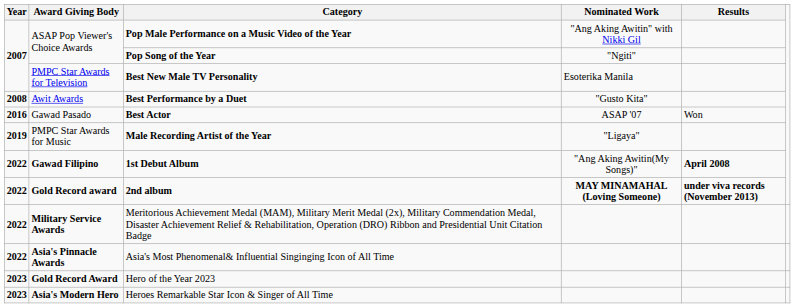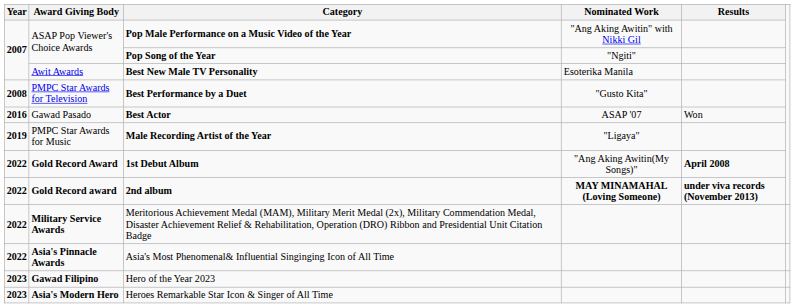 <table class="wikitable">
 <tr>
 <th>Year</th>
 <th>Award Giving Body</th>
 <th>Category</th>
 <th>Nominated Work</th>
 <th>Results</th>
 </tr>
 <tr>
 <td rowspan=3><strong>2007</strong></td>
 <td rowspan=2>ASAP Pop Viewer's Choice Awards</td>
 <td><strong>Pop Male Performance on a Music Video of the Year</strong></td>
 <td align=center>"Ang Aking Awitin" with <a href='#'>Nikki Gil</a></td>
 <td></td>
 </tr>
 <tr>
 <td><strong>Pop Song of the Year</strong></td>
 <td align=center>"Ngiti"</td>
 <td></td>
 </tr>
 <tr>
-<td><a href='#'>PMPC Star Awards for Television</a></td>
+<td><a href='#'>Awit Awards</a></td>
 <td><strong>Best New Male TV Personality</strong></td>
 <td>Esoterika Manila</td>
 <td></td>
 </tr>
 <tr>
 <td><strong>2008</strong></td>
-<td><a href='#'>Awit Awards</a></td>
+<td><a href='#'>PMPC Star Awards for Television</a></td>
 <td><strong>Best Performance by a Duet</strong></td>
 <td align=center>"Gusto Kita"</td>
 <td></td>
 </tr>
 <tr>
 <td><strong>2016</strong></td>
 <td>Gawad Pasado</td>
 <td><strong>Best Actor</strong></td>
 <td align=center>ASAP '07</td>
 <td>Won</td>
 </tr>
 <tr>
 <td><strong>2019</strong></td>
 <td>PMPC Star Awards for Music</td>
 <td><strong>Male Recording Artist of the Year</strong></td>
 <td align=center>"Ligaya"</td>
 <td></td>
 </tr>
 <tr>
 <td><strong>2022</strong></td>
-<td><strong>Gawad Filipino</strong></td>
+<td><strong>Gold Record Award</strong></td>
 <td><strong> 1st Debut Album</strong></td>
 <td align=center>"Ang Aking Awitin(My Songs)"</td>
 <td><strong>April 2008</strong></td>
 </tr>
 <tr>
 <td><strong>2022</strong></td>
 <td><strong>Gold Record award</strong></td>
 <td><strong> 2nd album</strong></td>
 <td align=center><strong>MAY MINAMAHAL (Loving Someone)</strong></td>
 <td><strong> under viva records (November 2013)</strong></td>
 </tr>
 <tr>
 <td><strong>2022</strong></td>
 <td><strong>Military Service Awards</strong></td>
 <td>Meritorious Achievement Medal (MAM), Military Merit Medal (2x), Military Commendation Medal, Disaster Achievement Relief & Rehabilitation, Operation (DRO) Ribbon and Presidential Unit Citation Badge</td>
 <td></td>
 <td></td>
 <td></td>
 </tr>
 <tr>
 <td><strong>2022</strong></td>
 <td><strong>Asia's Pinnacle Awards</strong></td>
 <td>Asia's Most Phenomenal& Influential Singinging Icon of All Time</td>
 <td></td>
 <td></td>
 <td></td>
 </tr>
 <tr>
 <td><strong> 2023</strong></td>
-<td><strong>Gold Record Award</strong></td>
+<td><strong>Gawad Filipino</strong></td>
 <td>Hero of the Year 2023</td>
 <td></td>
 <td></td>
 <td></td>
 </tr>
 <tr>
 <td><strong>2023</strong></td>
 <td><strong>Asia's Modern Hero</strong></td>
 <td>Heroes Remarkable Star Icon & Singer of All Time</td>
 <td></td>
 <td></td>
 <td></td>
 </tr>
 </table>
